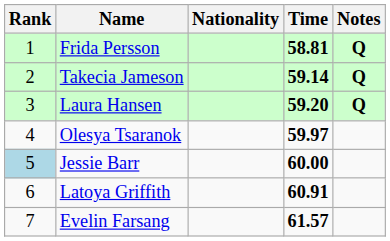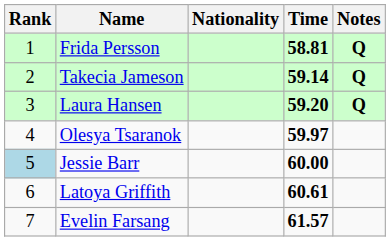 <table class="wikitable sortable" style="text-align:center">
 <tr>
 <th>Rank</th>
 <th>Name</th>
 <th>Nationality</th>
 <th>Time</th>
 <th>Notes</th>
 </tr>
 <tr bgcolor=ccffcc>
 <td>1</td>
 <td align=left><a href='#'>Frida Persson</a></td>
 <td align=left></td>
 <td><strong>58.81</strong></td>
 <td><strong>Q</strong></td>
 </tr>
 <tr bgcolor=ccffcc>
 <td>2</td>
 <td align=left><a href='#'>Takecia Jameson</a></td>
 <td align=left></td>
 <td><strong>59.14</strong></td>
 <td><strong>Q</strong></td>
 </tr>
 <tr bgcolor=ccffcc>
 <td>3</td>
 <td align=left><a href='#'>Laura Hansen</a></td>
 <td align=left></td>
 <td><strong>59.20</strong></td>
 <td><strong>Q</strong></td>
 </tr>
 <tr>
 <td>4</td>
 <td align=left><a href='#'>Olesya Tsaranok</a></td>
 <td align=left></td>
 <td><strong>59.97</strong></td>
 <td></td>
 </tr>
 <tr>
 <td style="background: lightblue;">5</td>
 <td align=left><a href='#'>Jessie Barr</a></td>
 <td align=left></td>
 <td><strong>60.00</strong></td>
 <td></td>
 </tr>
 <tr>
 <td>6</td>
 <td align=left><a href='#'>Latoya Griffith</a></td>
 <td align=left></td>
-<td><strong>60.91</strong></td>
+<td><strong>60.61</strong></td>
 <td></td>
 </tr>
 <tr>
 <td>7</td>
 <td align=left><a href='#'>Evelin Farsang</a></td>
 <td align=left></td>
 <td><strong>61.57</strong></td>
 <td></td>
 </tr>
 </table>
